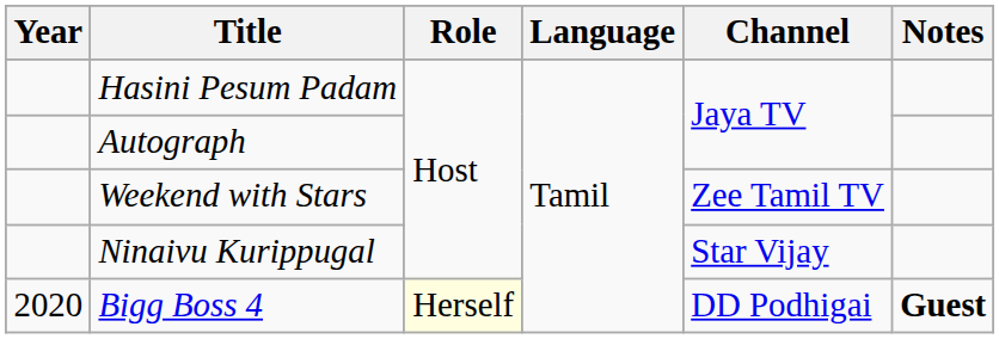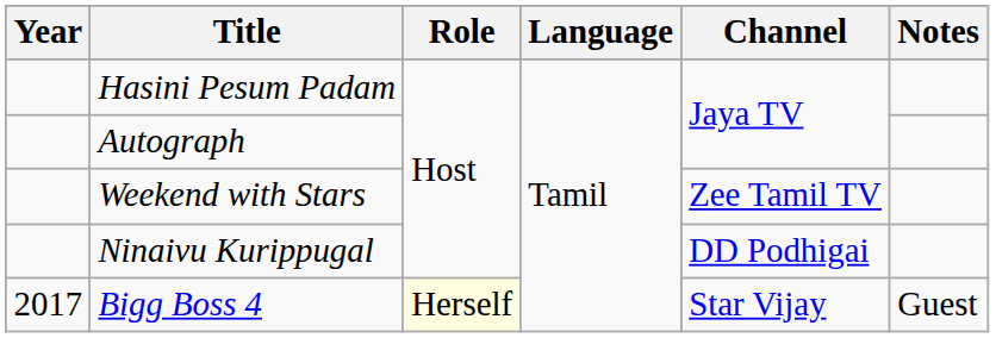 <table class="wikitable sortable">
 <tr>
 <th scope="col">Year</th>
 <th scope="col">Title</th>
 <th scope="col">Role</th>
 <th scope="col">Language</th>
 <th scope="col">Channel</th>
 <th scope="col" class="unsortable">Notes</th>
 </tr>
 <tr>
 <td></td>
 <td><em>Hasini Pesum Padam</em></td>
 <td rowspan="4">Host</td>
 <td rowspan="5">Tamil</td>
 <td rowspan="2"><a href='#'>Jaya TV</a></td>
 <td></td>
 </tr>
 <tr>
 <td></td>
 <td><em>Autograph</em></td>
 <td></td>
 </tr>
 <tr>
 <td></td>
 <td><em>Weekend with Stars</em></td>
 <td><a href='#'>Zee Tamil TV</a></td>
 <td></td>
 </tr>
 <tr>
 <td></td>
 <td><em>Ninaivu Kurippugal</em></td>
-<td><a href='#'>Star Vijay</a></td>
+<td><a href='#'>DD Podhigai</a></td>
 <td></td>
 </tr>
 <tr>
-<td>2020</td>
+<td>2017</td>
 <td><a href='#'><em>Bigg Boss 4</em></a></td>
 <td style="background: lightyellow;">Herself</td>
-<td><a href='#'>DD Podhigai</a></td>
-<td><strong>Guest</strong></td>
+<td><a href='#'>Star Vijay</a></td>
+<td>Guest</td>
 </tr>
 </table>
